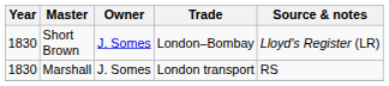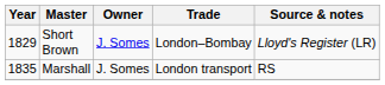 <table class="sortable wikitable">
 <tr>
 <th>Year</th>
 <th>Master</th>
 <th>Owner</th>
 <th>Trade</th>
 <th>Source & notes</th>
 </tr>
 <tr>
-<td>1830</td>
+<td>1829</td>
 <td>Short<br>Brown</td>
 <td><a href='#'>J. Somes</a></td>
 <td>London–Bombay</td>
 <td><em>Lloyd's Register</em> (LR)</td>
 </tr>
 <tr>
-<td>1830</td>
+<td>1835</td>
 <td>Marshall</td>
 <td>J. Somes</td>
 <td>London transport</td>
 <td>RS</td>
 </tr>
 <tr>
 </tr>
 </table>
